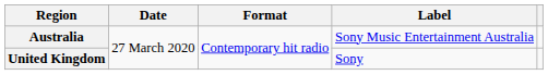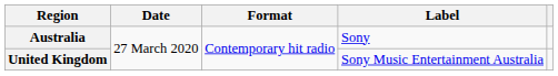 <table class="wikitable plainrowheaders">
 <tr>
 <th scope="col">Region</th>
 <th scope="col">Date</th>
 <th scope="col">Format</th>
 <th scope="col">Label</th>
 <th scope="col"></th>
 </tr>
 <tr>
 <th scope="row">Australia</th>
 <td rowspan="2">27 March 2020</td>
 <td rowspan="2"><a href='#'>Contemporary hit radio</a></td>
-<td><a href='#'>Sony Music Entertainment Australia</a></td>
+<td><a href='#'>Sony</a></td>
 <td align="center"></td>
 </tr>
 <tr>
 <th scope="row">United Kingdom</th>
-<td><a href='#'>Sony</a></td>
+<td><a href='#'>Sony Music Entertainment Australia</a></td>
 <td align="center"></td>
 </tr>
 </table>
